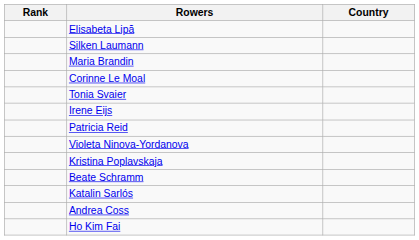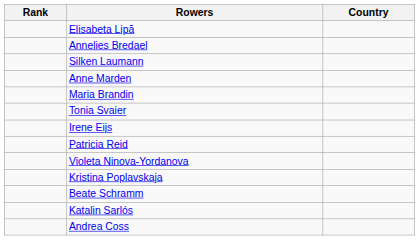 <table class="wikitable" width=50%>
 <tr>
 <th>Rank</th>
 <th>Rowers</th>
 <th>Country</th>
 </tr>
 <tr>
 <td></td>
 <td><a href='#'>Elisabeta Lipă</a></td>
 <td></td>
 </tr>
 <tr>
 <td></td>
+<td><a href='#'>Annelies Bredael</a></td>
+<td></td>
+</tr>
+<tr>
+<td></td>
 <td><a href='#'>Silken Laumann</a></td>
 <td></td>
 </tr>
 <tr>
 <td></td>
-<td><a href='#'>Maria Brandin</a></td>
+<td><a href='#'>Anne Marden</a></td>
 <td></td>
 </tr>
 <tr>
 <td></td>
-<td><a href='#'>Corinne Le Moal</a></td>
+<td><a href='#'>Maria Brandin</a></td>
 <td></td>
 </tr>
 <tr>
 <td></td>
 <td><a href='#'>Tonia Svaier</a></td>
 <td></td>
 </tr>
 <tr>
 <td></td>
 <td><a href='#'>Irene Eijs</a></td>
 <td></td>
 </tr>
 <tr>
 <td></td>
 <td><a href='#'>Patricia Reid</a></td>
 <td></td>
 </tr>
 <tr>
 <td></td>
 <td><a href='#'>Violeta Ninova-Yordanova</a></td>
 <td></td>
 </tr>
 <tr>
 <td></td>
 <td><a href='#'>Kristina Poplavskaja</a></td>
 <td></td>
 </tr>
 <tr>
 <td></td>
 <td><a href='#'>Beate Schramm</a></td>
 <td></td>
 </tr>
 <tr>
 <td></td>
 <td><a href='#'>Katalin Sarlós</a></td>
 <td></td>
 </tr>
 <tr>
 <td></td>
 <td><a href='#'>Andrea Coss</a></td>
 <td></td>
 </tr>
-<tr>
-<td></td>
-<td><a href='#'>Ho Kim Fai</a></td>
-<td></td>
-</tr>
 </table>
